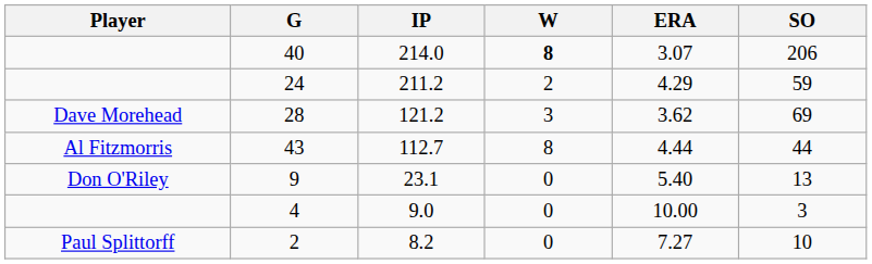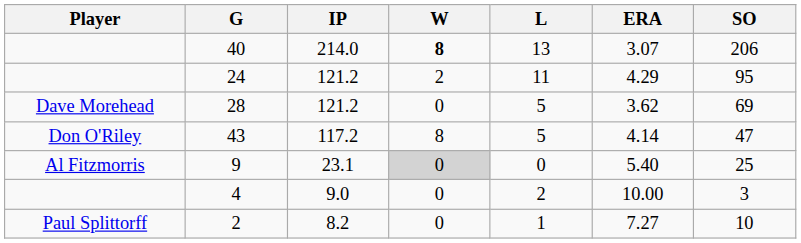 <table class="wikitable sortable">
 <tr>
 <th bgcolor="#DDDDFF" width="16%">Player</th>
 <th bgcolor="#DDDDFF" width="9%">G</th>
 <th bgcolor="#DDDDFF" width="9%">IP</th>
 <th bgcolor="#DDDDFF" width="9%">W</th>
+<th bgcolor="#DDDDFF" width="9%">L</th>
 <th bgcolor="#DDDDFF" width="9%">ERA</th>
 <th bgcolor="#DDDDFF" width="9%">SO</th>
 </tr>
 <tr align="center">
 <td></td>
 <td>40</td>
 <td>214.0</td>
 <td><strong>8</strong></td>
+<td>13</td>
 <td>3.07</td>
 <td>206</td>
 </tr>
 <tr align="center">
 <td></td>
 <td>24</td>
-<td>211.2</td>
+<td>121.2</td>
 <td>2</td>
+<td>11</td>
 <td>4.29</td>
-<td>59</td>
+<td>95</td>
 </tr>
 <tr align="center">
 <td><a href='#'>Dave Morehead</a></td>
 <td>28</td>
 <td>121.2</td>
-<td>3</td>
+<td>0</td>
+<td>5</td>
 <td>3.62</td>
 <td>69</td>
 </tr>
 <tr align=center>
-<td><a href='#'>Al Fitzmorris</a></td>
+<td><a href='#'>Don O'Riley</a></td>
 <td>43</td>
-<td>112.7</td>
+<td>117.2</td>
 <td>8</td>
-<td>4.44</td>
-<td>44</td>
+<td>5</td>
+<td>4.14</td>
+<td>47</td>
 </tr>
 <tr align=center>
-<td><a href='#'>Don O'Riley</a></td>
+<td><a href='#'>Al Fitzmorris</a></td>
 <td>9</td>
 <td>23.1</td>
+<td style="background: lightgrey;">0</td>
 <td>0</td>
 <td>5.40</td>
-<td>13</td>
+<td>25</td>
 </tr>
 <tr align=center>
 <td></td>
 <td>4</td>
 <td>9.0</td>
 <td>0</td>
+<td>2</td>
 <td>10.00</td>
 <td>3</td>
 </tr>
 <tr align="center">
 <td><a href='#'>Paul Splittorff</a></td>
 <td>2</td>
 <td>8.2</td>
 <td>0</td>
+<td>1</td>
 <td>7.27</td>
 <td>10</td>
 </tr>
 </table>
